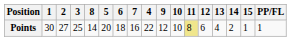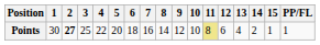 <table class="wikitable" style="font-size: 85%">
 <tr valign="top">
 <th>Position</th>
 <th>1</th>
 <th>2</th>
 <th>3</th>
-<th>8</th>
+<th>4</th>
 <th>5</th>
 <th>6</th>
 <th>7</th>
-<th>4</th>
+<th>8</th>
 <th>9</th>
 <th>10</th>
 <th>11</th>
 <th>12</th>
 <th>13</th>
 <th>14</th>
 <th>15</th>
 <th>PP/FL</th>
 </tr>
 <tr>
 <th>Points</th>
 <td>30</td>
-<td>27</td>
+<td><strong>27</strong></td>
 <td>25</td>
-<td>14</td>
+<td>22</td>
 <td>20</td>
 <td>18</td>
 <td>16</td>
-<td>22</td>
+<td>14</td>
 <td>12</td>
 <td>10</td>
 <td style="background: khaki;">8</td>
 <td>6</td>
 <td>4</td>
 <td>2</td>
 <td>1</td>
 <td>1</td>
 </tr>
 </table>
